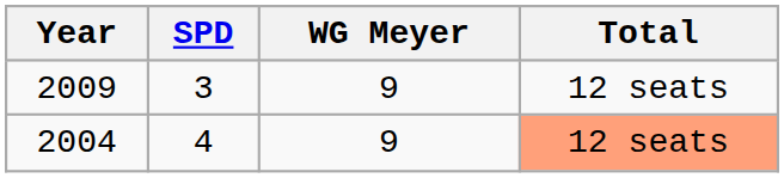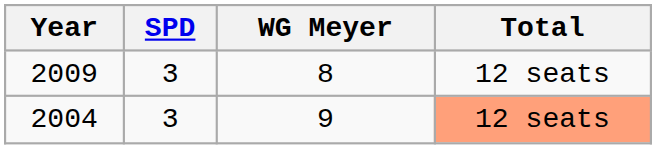 <table class="wikitable" width="300">
 <tr>
 <th>Year</th>
 <th><a href='#'>SPD</a></th>
 <th>WG Meyer</th>
 <th>Total</th>
 </tr>
 <tr align="center">
 <td>2009</td>
 <td>3</td>
-<td>9</td>
+<td>8</td>
 <td>12 seats</td>
 </tr>
 <tr align="center">
 <td>2004</td>
-<td>4</td>
+<td>3</td>
 <td>9</td>
 <td style="background: lightsalmon;">12 seats</td>
 </tr>
 </table>
